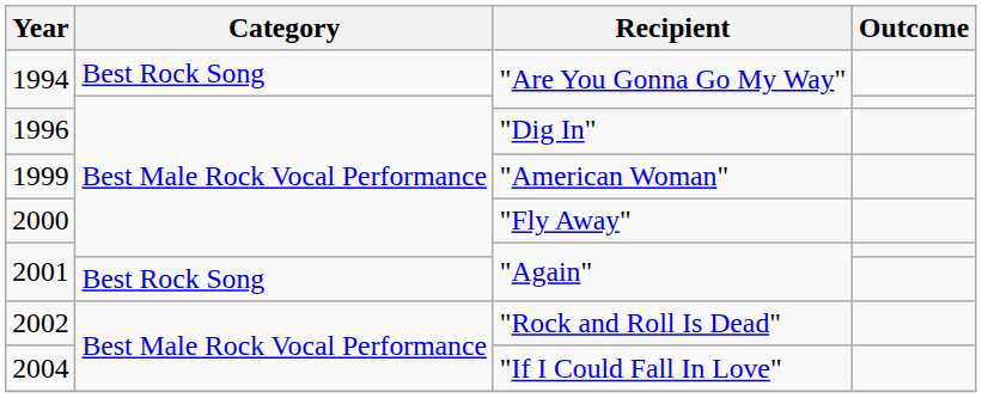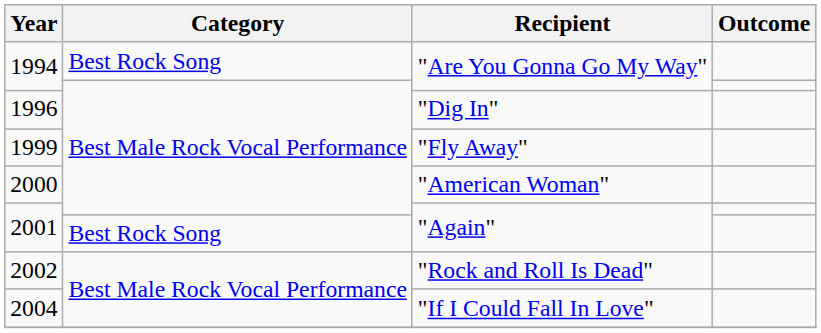 <table class="wikitable sortable">
 <tr>
 <th>Year</th>
 <th>Category</th>
 <th>Recipient</th>
 <th>Outcome</th>
 </tr>
 <tr>
 <td rowspan="2">1994</td>
 <td><a href='#'>Best Rock Song</a></td>
 <td rowspan="2">"<a href='#'>Are You Gonna Go My Way</a>"</td>
 <td></td>
 </tr>
 <tr>
 <td rowspan="5"><a href='#'>Best Male Rock Vocal Performance</a></td>
 <td></td>
 </tr>
 <tr>
 <td>1996</td>
 <td>"<a href='#'>Dig In</a>"</td>
 <td></td>
 </tr>
 <tr>
 <td>1999</td>
-<td>"<a href='#'>American Woman</a>"</td>
+<td>"<a href='#'>Fly Away</a>"</td>
 <td></td>
 </tr>
 <tr>
 <td>2000</td>
-<td>"<a href='#'>Fly Away</a>"</td>
+<td>"<a href='#'>American Woman</a>"</td>
 <td></td>
 </tr>
 <tr>
 <td rowspan="2">2001</td>
 <td rowspan="2">"<a href='#'>Again</a>"</td>
 <td></td>
 </tr>
 <tr>
 <td><a href='#'>Best Rock Song</a></td>
 <td></td>
 </tr>
 <tr>
 <td>2002</td>
 <td rowspan="2"><a href='#'>Best Male Rock Vocal Performance</a></td>
 <td>"<a href='#'>Rock and Roll Is Dead</a>"</td>
 <td></td>
 </tr>
 <tr>
 <td>2004</td>
 <td>"<a href='#'>If I Could Fall In Love</a>"</td>
 <td></td>
 </tr>
 <tr>
 </tr>
 </table>
